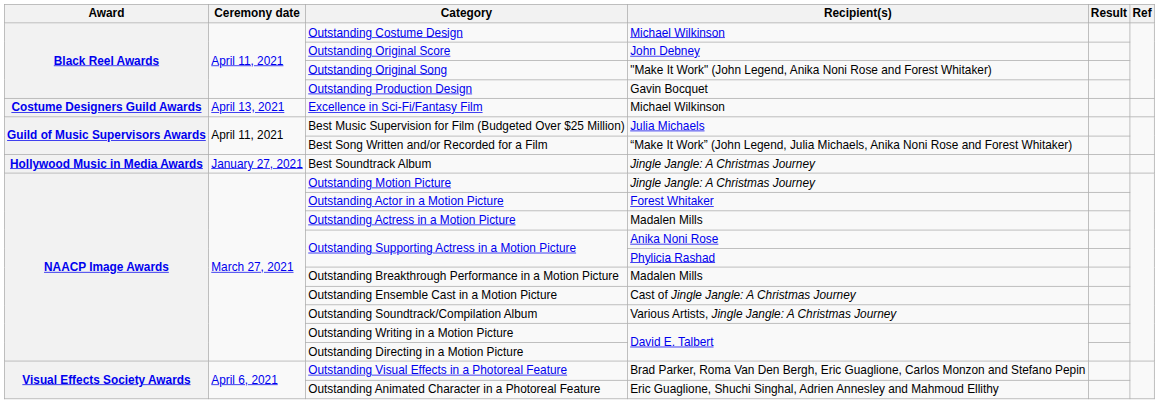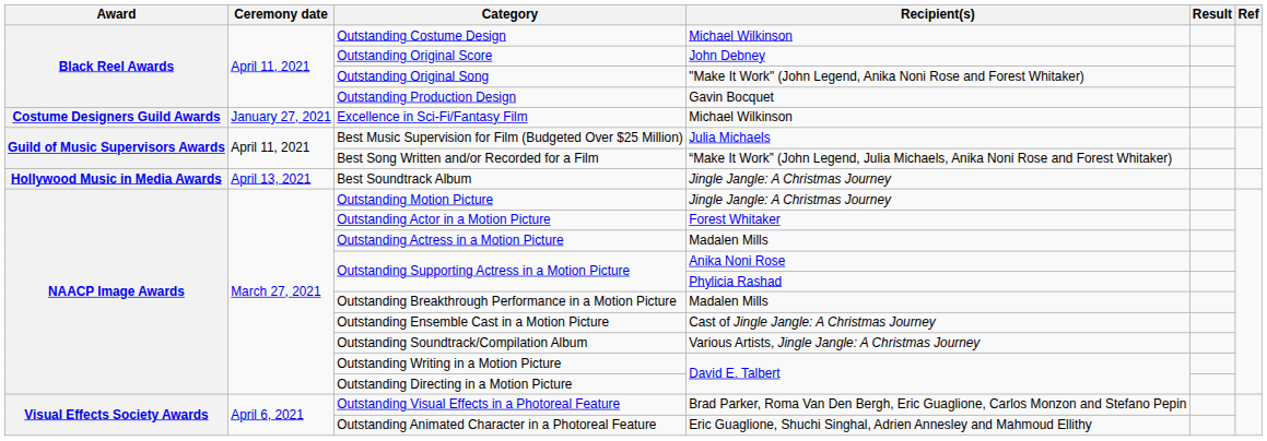 <table class="wikitable sortable">
 <tr>
 <th>Award</th>
 <th>Ceremony date</th>
 <th>Category</th>
 <th>Recipient(s)</th>
 <th>Result</th>
 <th>Ref</th>
 </tr>
 <tr>
 <th rowspan="4"><a href='#'>Black Reel Awards</a></th>
 <td rowspan="4"><a href='#'>April 11, 2021</a></td>
 <td><a href='#'>Outstanding Costume Design</a></td>
 <td><a href='#'>Michael Wilkinson</a></td>
 <td></td>
 <td rowspan="4"></td>
 </tr>
 <tr>
 <td><a href='#'>Outstanding Original Score</a></td>
 <td><a href='#'>John Debney</a></td>
 <td></td>
 </tr>
 <tr>
 <td><a href='#'>Outstanding Original Song</a></td>
 <td>"Make It Work" (John Legend, Anika Noni Rose and Forest Whitaker)</td>
 <td></td>
 </tr>
 <tr>
 <td><a href='#'>Outstanding Production Design</a></td>
 <td>Gavin Bocquet</td>
 <td></td>
 </tr>
 <tr>
 <th><a href='#'>Costume Designers Guild Awards</a></th>
-<td><a href='#'>April 13, 2021</a></td>
+<td><a href='#'>January 27, 2021</a></td>
 <td><a href='#'>Excellence in Sci-Fi/Fantasy Film</a></td>
 <td>Michael Wilkinson</td>
 <td></td>
 <td></td>
 </tr>
 <tr>
 <th rowspan="2"><a href='#'>Guild of Music Supervisors Awards</a></th>
 <td rowspan="2">April 11, 2021</td>
 <td>Best Music Supervision for Film (Budgeted Over $25 Million)</td>
 <td><a href='#'>Julia Michaels</a></td>
 <td></td>
 <td rowspan="2"></td>
 </tr>
 <tr>
 <td>Best Song Written and/or Recorded for a Film</td>
 <td>“Make It Work” (John Legend, Julia Michaels, Anika Noni Rose and Forest Whitaker)</td>
 <td></td>
 </tr>
 <tr>
 <th><a href='#'>Hollywood Music in Media Awards</a></th>
-<td><a href='#'>January 27, 2021</a></td>
+<td><a href='#'>April 13, 2021</a></td>
 <td>Best Soundtrack Album</td>
 <td><em>Jingle Jangle: A Christmas Journey</em></td>
 <td></td>
 <td></td>
 </tr>
 <tr>
 <th rowspan="10"><a href='#'>NAACP Image Awards</a></th>
 <td rowspan="10"><a href='#'>March 27, 2021</a></td>
 <td><a href='#'>Outstanding Motion Picture</a></td>
 <td><em>Jingle Jangle: A Christmas Journey</em></td>
 <td></td>
 <td rowspan="10"><br></td>
 </tr>
 <tr>
 <td><a href='#'>Outstanding Actor in a Motion Picture</a></td>
 <td><a href='#'>Forest Whitaker</a></td>
 <td></td>
 </tr>
 <tr>
 <td><a href='#'>Outstanding Actress in a Motion Picture</a></td>
 <td>Madalen Mills</td>
 <td></td>
 </tr>
 <tr>
 <td rowspan="2"><a href='#'>Outstanding Supporting Actress in a Motion Picture</a></td>
 <td><a href='#'>Anika Noni Rose</a></td>
 <td></td>
 </tr>
 <tr>
 <td><a href='#'>Phylicia Rashad</a></td>
 <td></td>
 </tr>
 <tr>
 <td>Outstanding Breakthrough Performance in a Motion Picture</td>
 <td>Madalen Mills</td>
 <td></td>
 </tr>
 <tr>
 <td>Outstanding Ensemble Cast in a Motion Picture</td>
 <td>Cast of <em>Jingle Jangle: A Christmas Journey</em></td>
 <td></td>
 </tr>
 <tr>
 <td>Outstanding Soundtrack/Compilation Album</td>
 <td>Various Artists, <em>Jingle Jangle: A Christmas Journey</em></td>
 <td></td>
 </tr>
 <tr>
 <td>Outstanding Writing in a Motion Picture</td>
 <td rowspan="2"><a href='#'>David E. Talbert</a></td>
 <td></td>
 </tr>
 <tr>
 <td>Outstanding Directing in a Motion Picture</td>
 <td></td>
 </tr>
 <tr>
 <th rowspan="2"><a href='#'>Visual Effects Society Awards</a></th>
 <td rowspan="2"><a href='#'>April 6, 2021</a></td>
 <td><a href='#'>Outstanding Visual Effects in a Photoreal Feature</a></td>
 <td>Brad Parker, Roma Van Den Bergh, Eric Guaglione, Carlos Monzon and Stefano Pepin</td>
 <td></td>
 <td rowspan="2"></td>
 </tr>
 <tr>
 <td>Outstanding Animated Character in a Photoreal Feature</td>
 <td>Eric Guaglione, Shuchi Singhal, Adrien Annesley and Mahmoud Ellithy </td>
 <td></td>
 </tr>
 </table>
